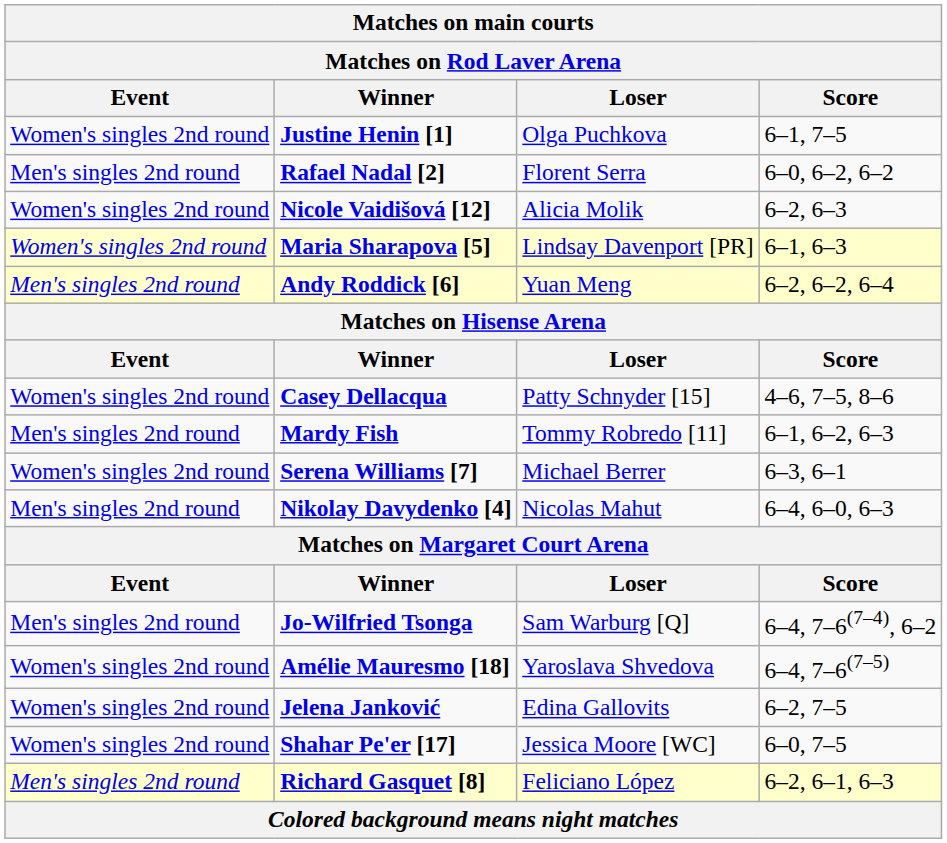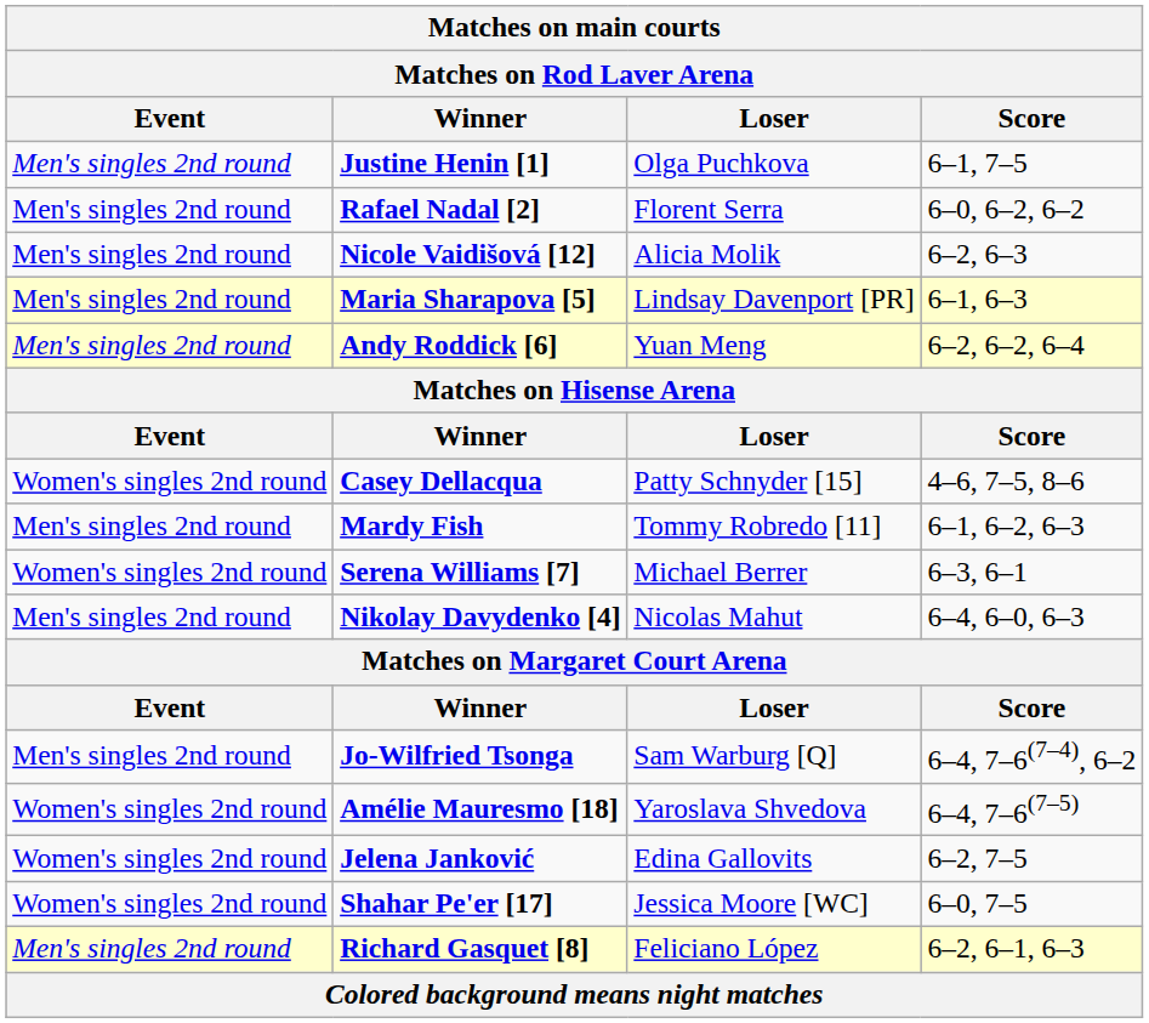 <table class="wikitable collapsible uncollapsed" style="margin:auto;">
 <tr>
 <th colspan=4 style="white-space:nowrap;">Matches on main courts</th>
 </tr>
 <tr>
 <th colspan=4>Matches on <a href='#'>Rod Laver Arena</a></th>
 </tr>
 <tr>
 <th>Event</th>
 <th>Winner</th>
 <th>Loser</th>
 <th>Score</th>
 </tr>
 <tr>
-<td><a href='#'>Women's singles 2nd round</a></td>
+<td><em><a href='#'>Men's singles 2nd round</a></em></td>
 <td> <strong><a href='#'>Justine Henin</a> [1]</strong></td>
 <td> <a href='#'>Olga Puchkova</a></td>
 <td>6–1, 7–5</td>
 </tr>
 <tr>
 <td><a href='#'>Men's singles 2nd round</a></td>
 <td> <strong><a href='#'>Rafael Nadal</a> [2] </strong></td>
 <td> <a href='#'>Florent Serra</a></td>
 <td>6–0, 6–2, 6–2</td>
 </tr>
 <tr>
-<td><a href='#'>Women's singles 2nd round</a></td>
+<td><a href='#'>Men's singles 2nd round</a></td>
 <td> <strong><a href='#'>Nicole Vaidišová</a> [12]</strong></td>
 <td> <a href='#'>Alicia Molik</a></td>
 <td>6–2, 6–3</td>
 </tr>
 <tr bgcolor="#FFFFCC">
-<td><em><a href='#'>Women's singles 2nd round</a></em></td>
+<td><a href='#'>Men's singles 2nd round</a></td>
 <td> <strong><a href='#'>Maria Sharapova</a> [5]</strong></td>
 <td> <a href='#'>Lindsay Davenport</a> [PR]</td>
 <td>6–1, 6–3</td>
 </tr>
 <tr bgcolor="#FFFFCC">
 <td><em><a href='#'>Men's singles 2nd round</a></em></td>
 <td> <strong><a href='#'>Andy Roddick</a> [6]</strong></td>
 <td> <a href='#'>Yuan Meng</a></td>
 <td>6–2, 6–2, 6–4</td>
 </tr>
 <tr>
 <th colspan=4>Matches on <a href='#'>Hisense Arena</a></th>
 </tr>
 <tr>
 <th>Event</th>
 <th>Winner</th>
 <th>Loser</th>
 <th>Score</th>
 </tr>
 <tr>
 <td><a href='#'>Women's singles 2nd round</a></td>
 <td> <strong><a href='#'>Casey Dellacqua</a></strong></td>
 <td> <a href='#'>Patty Schnyder</a> [15]</td>
 <td>4–6, 7–5, 8–6</td>
 </tr>
 <tr>
 <td><a href='#'>Men's singles 2nd round</a></td>
 <td> <strong><a href='#'>Mardy Fish</a></strong></td>
 <td> <a href='#'>Tommy Robredo</a> [11]</td>
 <td>6–1, 6–2, 6–3</td>
 </tr>
 <tr>
 <td><a href='#'>Women's singles 2nd round</a></td>
 <td> <strong><a href='#'>Serena Williams</a> [7]</strong></td>
 <td> <a href='#'>Michael Berrer</a></td>
 <td>6–3, 6–1</td>
 </tr>
 <tr>
 <td><a href='#'>Men's singles 2nd round</a></td>
 <td> <strong><a href='#'>Nikolay Davydenko</a> [4]</strong></td>
 <td> <a href='#'>Nicolas Mahut</a></td>
 <td>6–4, 6–0, 6–3</td>
 </tr>
 <tr>
 <th colspan=4>Matches on <a href='#'>Margaret Court Arena</a></th>
 </tr>
 <tr>
 <th>Event</th>
 <th>Winner</th>
 <th>Loser</th>
 <th>Score</th>
 </tr>
 <tr>
 <td><a href='#'>Men's singles 2nd round</a></td>
 <td> <strong><a href='#'>Jo-Wilfried Tsonga</a></strong></td>
 <td> <a href='#'>Sam Warburg</a> [Q]</td>
 <td>6–4, 7–6<sup>(7–4)</sup>, 6–2</td>
 </tr>
 <tr>
 <td><a href='#'>Women's singles 2nd round</a></td>
 <td> <strong><a href='#'>Amélie Mauresmo</a> [18]</strong></td>
 <td> <a href='#'>Yaroslava Shvedova</a></td>
 <td>6–4, 7–6<sup>(7–5)</sup></td>
 </tr>
 <tr>
 <td><a href='#'>Women's singles 2nd round</a></td>
 <td> <strong><a href='#'>Jelena Janković</a></strong></td>
 <td> <a href='#'>Edina Gallovits</a></td>
 <td>6–2, 7–5</td>
 </tr>
 <tr>
 <td><a href='#'>Women's singles 2nd round</a></td>
 <td> <strong><a href='#'>Shahar Pe'er</a> [17]</strong></td>
 <td> <a href='#'>Jessica Moore</a> [WC]</td>
 <td>6–0, 7–5</td>
 </tr>
 <tr bgcolor="#FFFFCC">
 <td><em><a href='#'>Men's singles 2nd round</a></em></td>
 <td> <strong><a href='#'>Richard Gasquet</a> [8]</strong></td>
 <td> <a href='#'>Feliciano López</a></td>
 <td>6–2, 6–1, 6–3</td>
 </tr>
 <tr>
 <th colspan=4><em>Colored background means night matches</em></th>
 </tr>
 </table>
